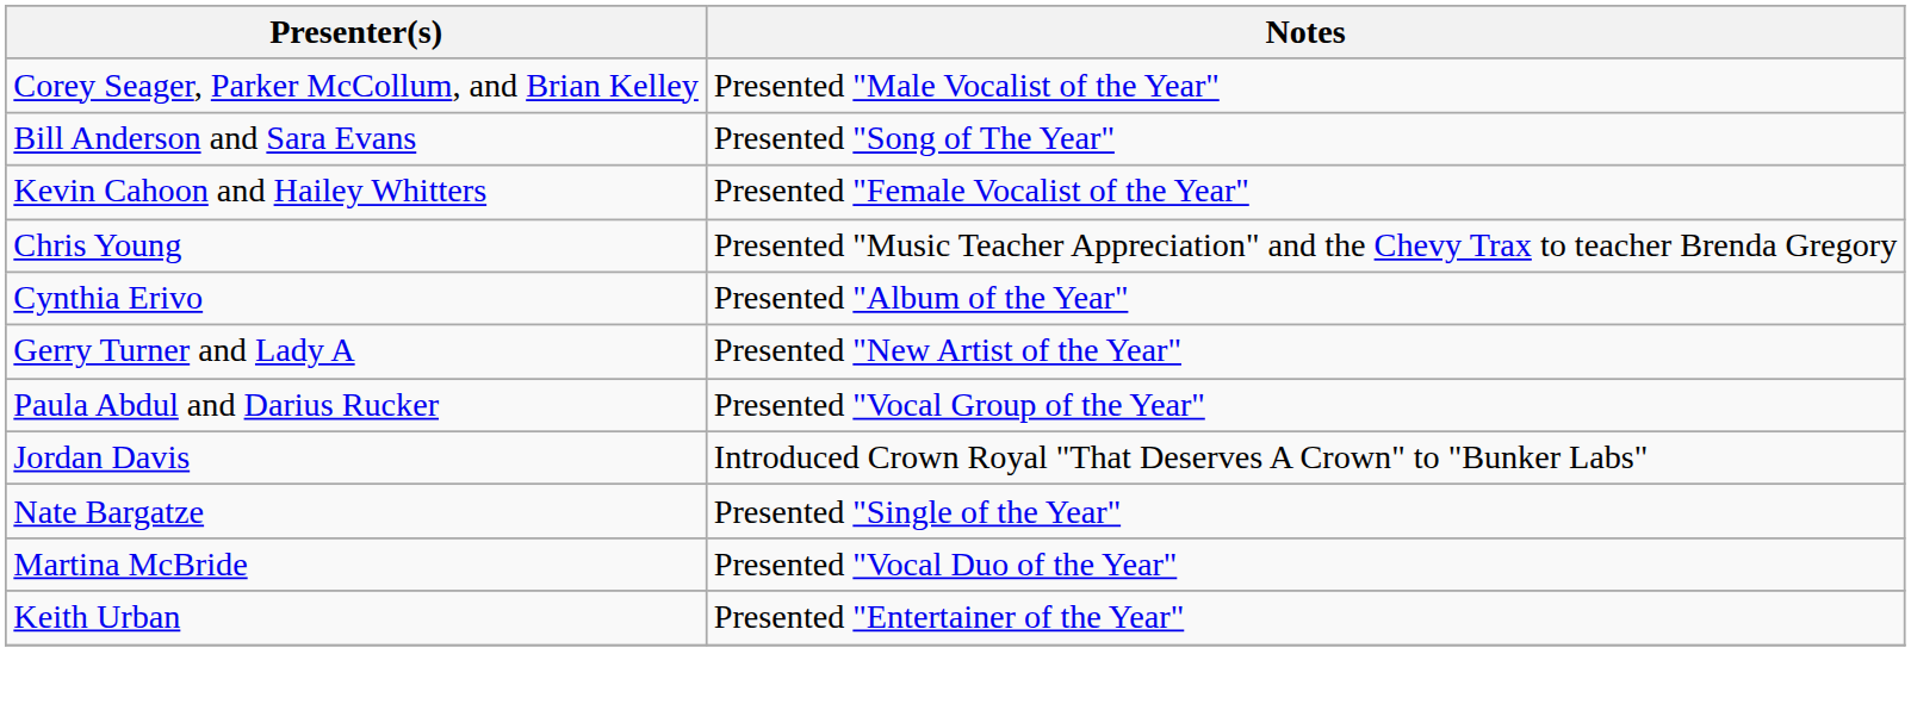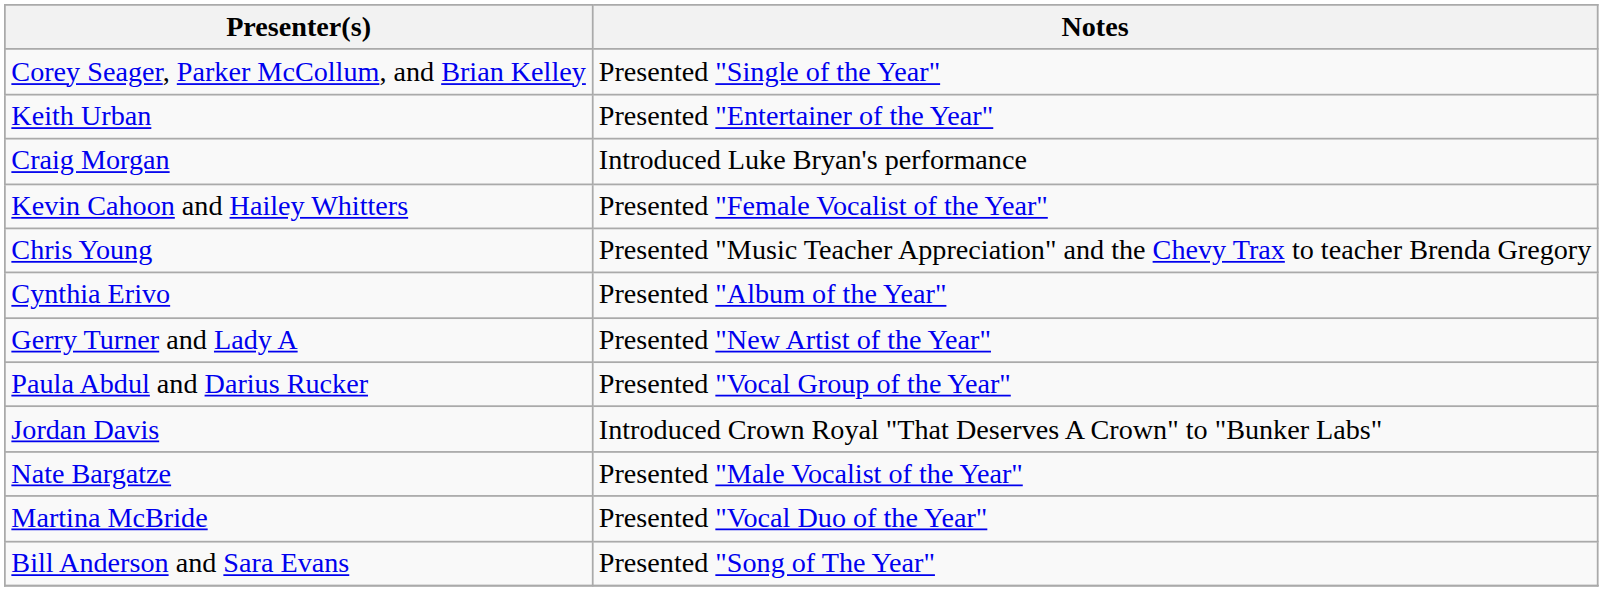 <table class="wikitable">
 <tr>
 <th>Presenter(s)</th>
 <th>Notes</th>
 </tr>
 <tr>
 <td><a href='#'>Corey Seager</a>, <a href='#'>Parker McCollum</a>, and <a href='#'>Brian Kelley</a></td>
-<td>Presented <a href='#'>"Male Vocalist of the Year"</a></td>
+<td>Presented <a href='#'>"Single of the Year"</a></td>
 </tr>
 <tr>
-<td><a href='#'>Bill Anderson</a> and <a href='#'>Sara Evans</a></td>
-<td>Presented <a href='#'>"Song of The Year"</a></td>
+<td><a href='#'>Keith Urban</a></td>
+<td>Presented <a href='#'>"Entertainer of the Year"</a></td>
+</tr>
+<tr>
+<td><a href='#'>Craig Morgan</a></td>
+<td>Introduced Luke Bryan's performance</td>
 </tr>
 <tr>
 <td><a href='#'>Kevin Cahoon</a> and <a href='#'>Hailey Whitters</a></td>
 <td>Presented <a href='#'>"Female Vocalist of the Year"</a></td>
 </tr>
 <tr>
 <td><a href='#'>Chris Young</a></td>
 <td>Presented "Music Teacher Appreciation" and the <a href='#'>Chevy Trax</a> to teacher Brenda Gregory</td>
 </tr>
 <tr>
 <td><a href='#'>Cynthia Erivo</a></td>
 <td>Presented <a href='#'>"Album of the Year"</a></td>
 </tr>
 <tr>
 <td><a href='#'>Gerry Turner</a> and <a href='#'>Lady A</a></td>
 <td>Presented <a href='#'>"New Artist of the Year"</a></td>
 </tr>
 <tr>
 <td><a href='#'>Paula Abdul</a> and <a href='#'>Darius Rucker</a></td>
 <td>Presented <a href='#'>"Vocal Group of the Year"</a></td>
 </tr>
 <tr>
 <td><a href='#'>Jordan Davis</a></td>
 <td>Introduced Crown Royal "That Deserves A Crown" to "Bunker Labs"</td>
 </tr>
 <tr>
 <td><a href='#'>Nate Bargatze</a></td>
-<td>Presented <a href='#'>"Single of the Year"</a></td>
+<td>Presented <a href='#'>"Male Vocalist of the Year"</a></td>
 </tr>
 <tr>
 <td><a href='#'>Martina McBride</a></td>
 <td>Presented <a href='#'>"Vocal Duo of the Year"</a></td>
 </tr>
 <tr>
-<td><a href='#'>Keith Urban</a></td>
-<td>Presented <a href='#'>"Entertainer of the Year"</a></td>
+<td><a href='#'>Bill Anderson</a> and <a href='#'>Sara Evans</a></td>
+<td>Presented <a href='#'>"Song of The Year"</a></td>
 </tr>
 <tr>
 </tr>
 </table>
